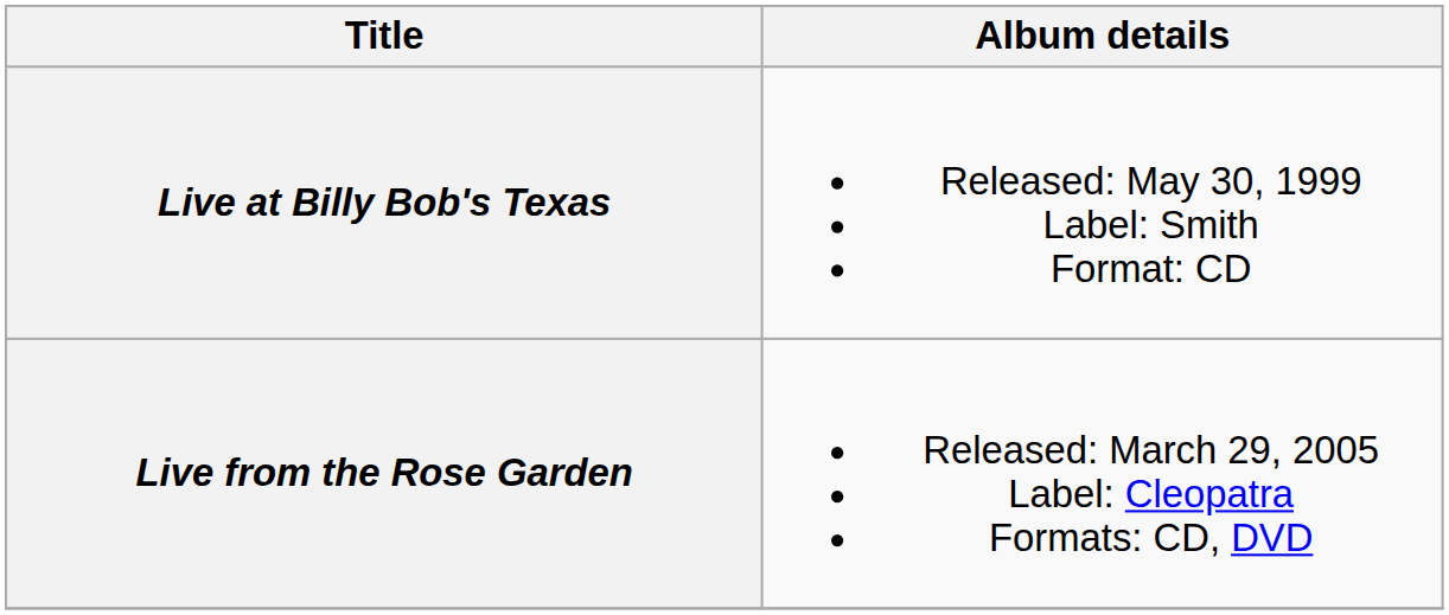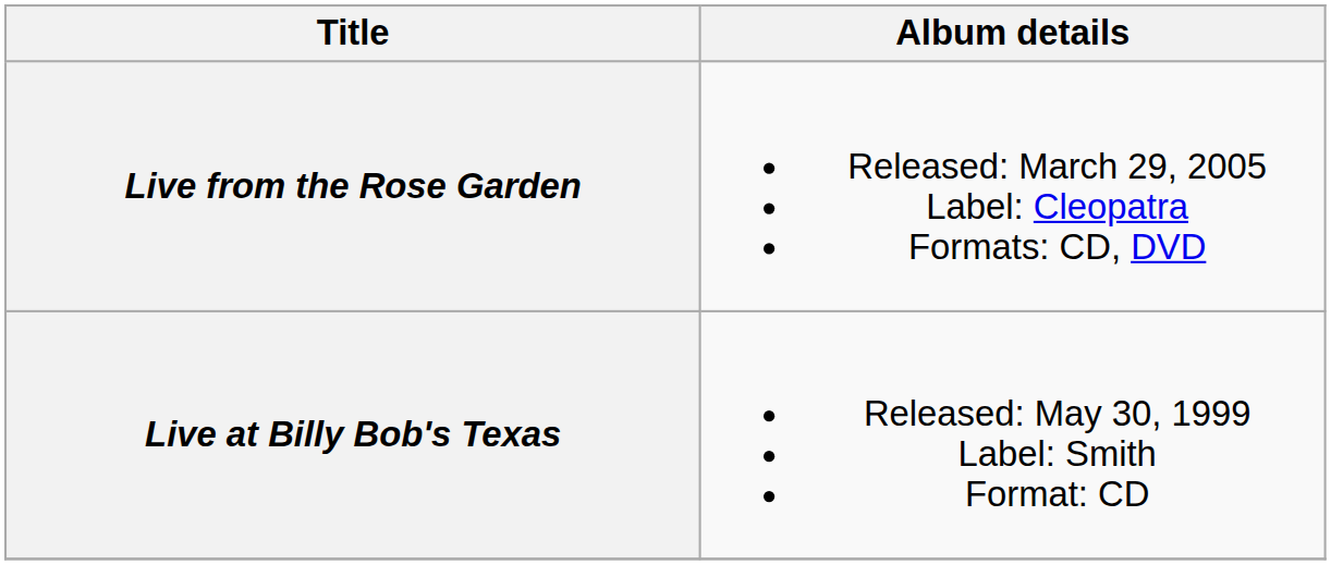 <table class="wikitable plainrowheaders" style="text-align:center;">
 <tr>
 <th scope="col" style="width:19em;">Title</th>
 <th scope="col" style="width:17em;">Album details</th>
 </tr>
 <tr>
+<th scope="row"><em>Live from the Rose Garden</em></th>
+<td><br><ul><li>Released: March 29, 2005</li><li>Label: <a href='#'>Cleopatra</a></li><li>Formats: CD, <a href='#'>DVD</a></li></ul></td>
+</tr>
+<tr>
 <th scope="row"><em>Live at Billy Bob's Texas</em></th>
 <td><br><ul><li>Released: May 30, 1999</li><li>Label: Smith</li><li>Format: CD</li></ul></td>
 </tr>
 <tr>
-<th scope="row"><em>Live from the Rose Garden</em></th>
-<td><br><ul><li>Released: March 29, 2005</li><li>Label: <a href='#'>Cleopatra</a></li><li>Formats: CD, <a href='#'>DVD</a></li></ul></td>
-</tr>
-<tr>
 </tr>
 </table>
